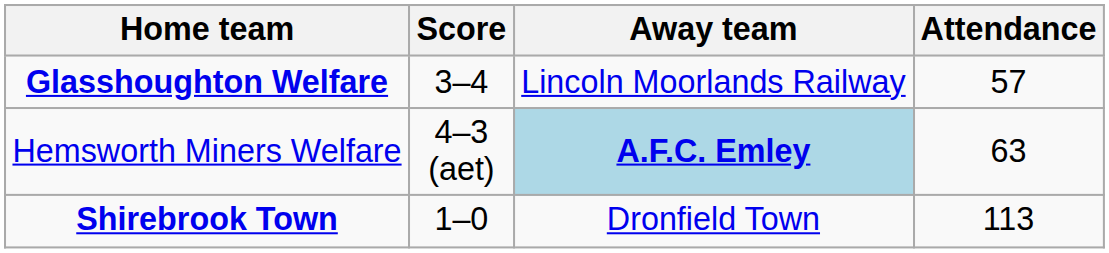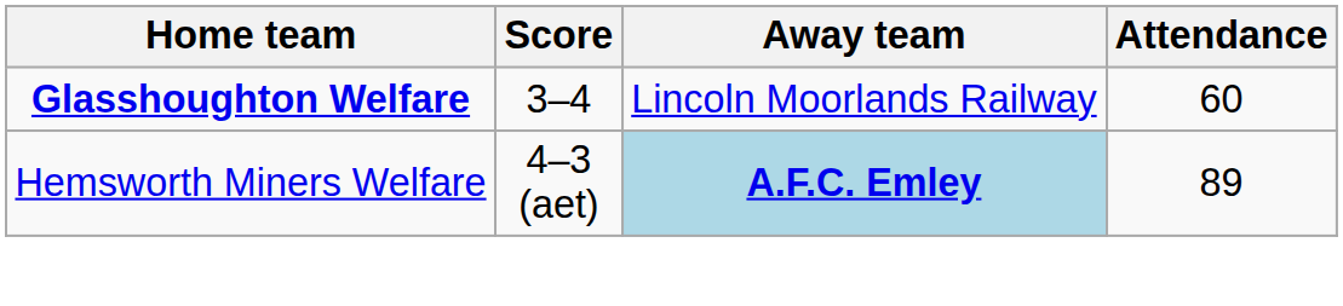 <table class="wikitable" style="text-align: center">
 <tr>
 <th>Home team</th>
 <th>Score</th>
 <th>Away team</th>
 <th>Attendance</th>
 </tr>
 <tr>
 <td><strong><a href='#'>Glasshoughton Welfare</a></strong></td>
 <td>3–4</td>
 <td><a href='#'>Lincoln Moorlands Railway</a></td>
-<td>57</td>
+<td>60</td>
 </tr>
 <tr>
 <td><a href='#'>Hemsworth Miners Welfare</a></td>
 <td>4–3<br>(aet)</td>
 <td style="background: lightblue;"><strong><a href='#'>A.F.C. Emley</a></strong></td>
-<td>63</td>
-</tr>
-<tr>
-<td><strong><a href='#'>Shirebrook Town</a></strong></td>
-<td>1–0</td>
-<td><a href='#'>Dronfield Town</a></td>
-<td>113</td>
+<td>89</td>
 </tr>
 </table>
